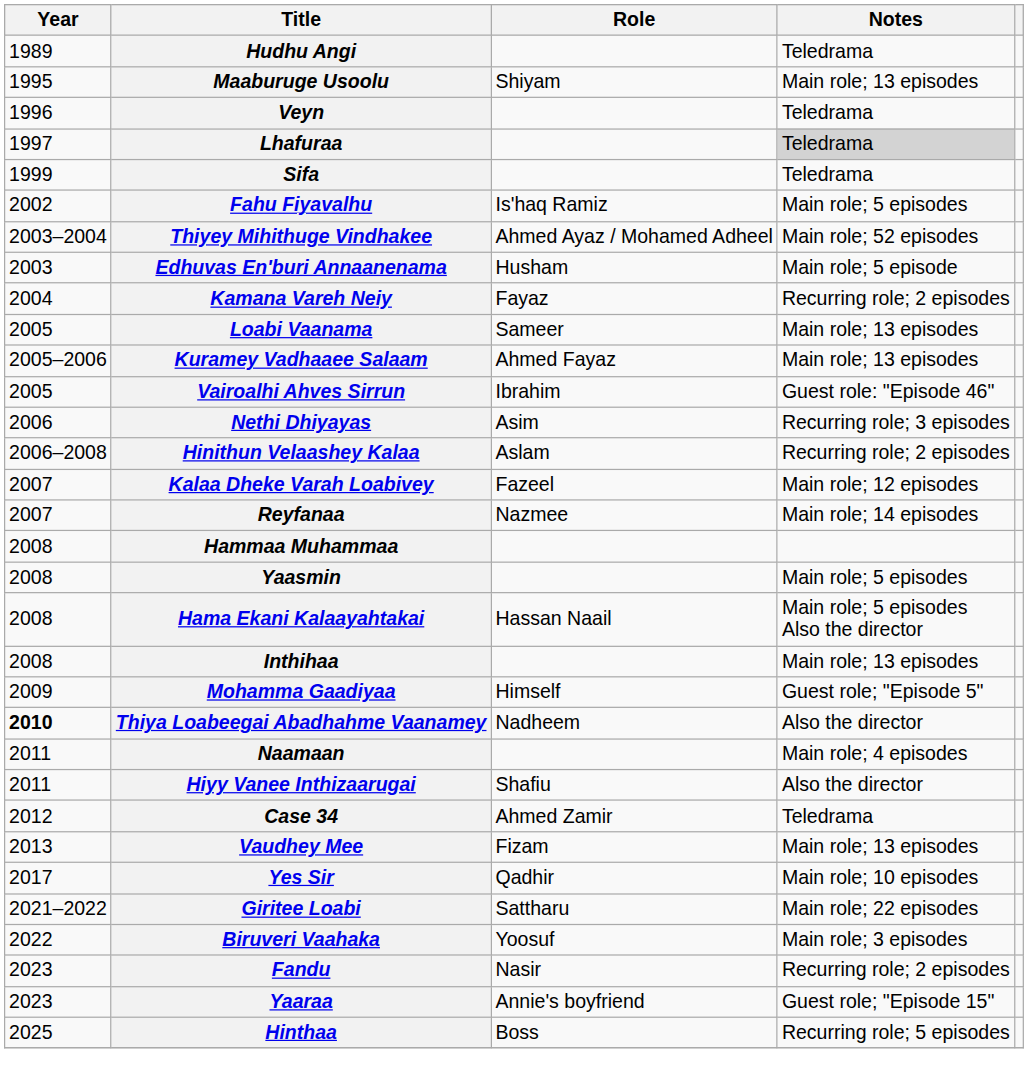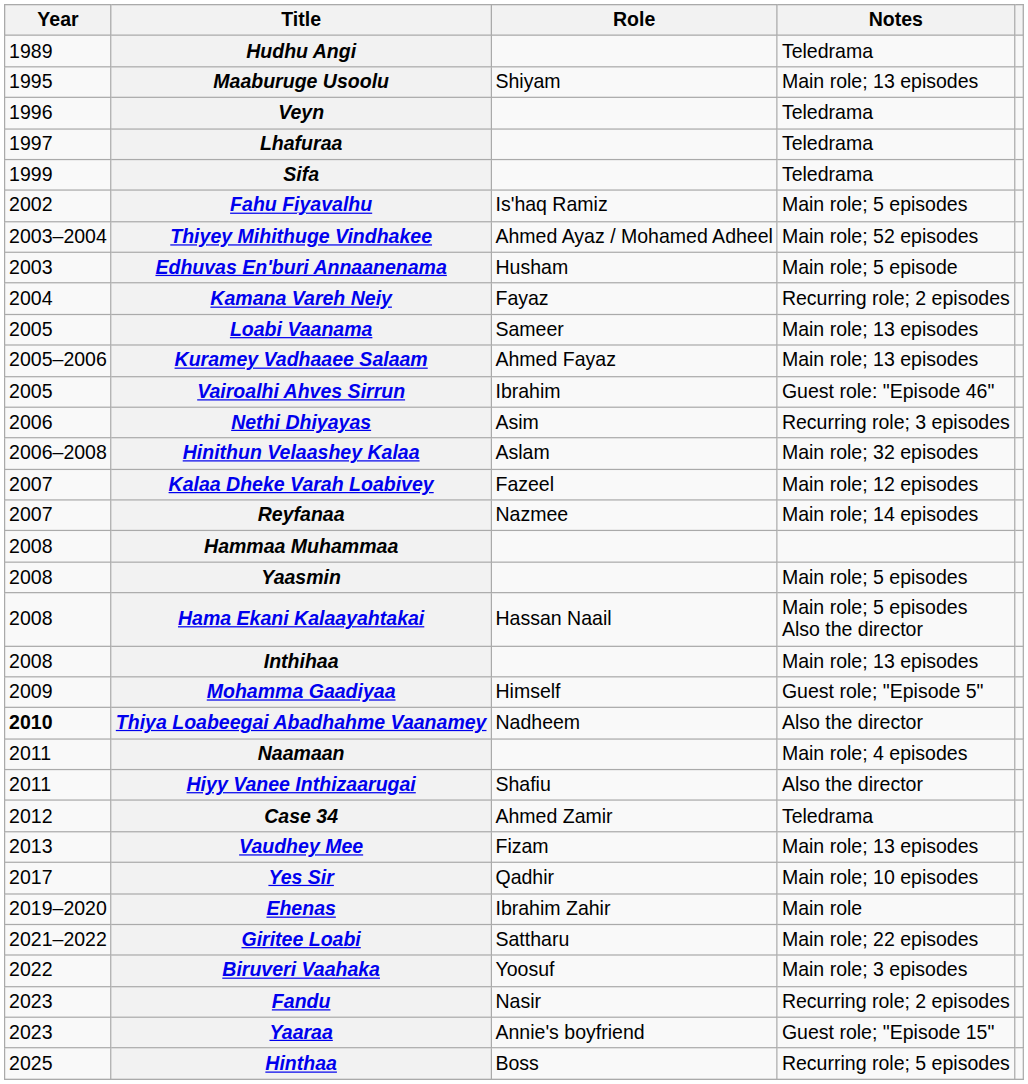 <table class="wikitable sortable plainrowheaders">
 <tr style="background:#ccc; text-align:center;">
 <th scope="col">Year</th>
 <th scope="col">Title</th>
 <th scope="col">Role</th>
 <th scope="col">Notes</th>
 <th scope="col" class="unsortable"></th>
 </tr>
 <tr>
 <td>1989</td>
 <th scope="row"><em>Hudhu Angi</em></th>
 <td></td>
 <td>Teledrama</td>
 <td></td>
 </tr>
 <tr>
 <td>1995</td>
 <th scope="row"><em>Maaburuge Usoolu</em></th>
 <td>Shiyam</td>
 <td>Main role; 13 episodes</td>
 <td></td>
 </tr>
 <tr>
 <td>1996</td>
 <th scope="row"><em>Veyn</em></th>
 <td></td>
 <td>Teledrama</td>
 <td></td>
 </tr>
 <tr>
 <td>1997</td>
 <th scope="row"><em>Lhafuraa</em></th>
 <td></td>
-<td style="background: lightgrey;">Teledrama</td>
+<td>Teledrama</td>
 <td></td>
 </tr>
 <tr>
 <td>1999</td>
 <th scope="row"><em>Sifa</em></th>
 <td></td>
 <td>Teledrama</td>
 <td></td>
 </tr>
 <tr>
 <td>2002</td>
 <th scope="row"><em><a href='#'>Fahu Fiyavalhu</a></em></th>
 <td>Is'haq Ramiz</td>
 <td>Main role; 5 episodes</td>
 <td style="text-align: center;"></td>
 </tr>
 <tr>
 <td>2003–2004</td>
 <th scope="row"><em><a href='#'>Thiyey Mihithuge Vindhakee</a></em></th>
 <td>Ahmed Ayaz / Mohamed Adheel</td>
 <td>Main role; 52 episodes</td>
 <td style="text-align: center;"></td>
 </tr>
 <tr>
 <td>2003</td>
 <th scope="row"><em><a href='#'>Edhuvas En'buri Annaanenama</a></em></th>
 <td>Husham</td>
 <td>Main role; 5 episode</td>
 <td style="text-align: center;"></td>
 </tr>
 <tr>
 <td>2004</td>
 <th scope="row"><em><a href='#'>Kamana Vareh Neiy</a></em></th>
 <td>Fayaz</td>
 <td>Recurring role; 2 episodes</td>
 <td style="text-align: center;"></td>
 </tr>
 <tr>
 <td>2005</td>
 <th scope="row"><em><a href='#'>Loabi Vaanama</a></em></th>
 <td>Sameer</td>
 <td>Main role; 13 episodes</td>
 <td style="text-align: center;"></td>
 </tr>
 <tr>
 <td>2005–2006</td>
 <th scope="row"><em><a href='#'>Kuramey Vadhaaee Salaam</a></em></th>
 <td>Ahmed Fayaz</td>
 <td>Main role; 13 episodes</td>
 <td style="text-align: center;"></td>
 </tr>
 <tr>
 <td>2005</td>
 <th scope="row"><em><a href='#'>Vairoalhi Ahves Sirrun</a></em></th>
 <td>Ibrahim</td>
 <td>Guest role: "Episode 46"</td>
 <td style="text-align: center;"></td>
 </tr>
 <tr>
 <td>2006</td>
 <th scope="row"><em><a href='#'>Nethi Dhiyayas</a></em></th>
 <td>Asim</td>
 <td>Recurring role; 3 episodes</td>
 <td style="text-align: center;"></td>
 </tr>
 <tr>
 <td>2006–2008</td>
 <th scope="row"><em><a href='#'>Hinithun Velaashey Kalaa</a></em></th>
 <td>Aslam</td>
-<td>Recurring role; 2 episodes</td>
+<td>Main role; 32 episodes</td>
 <td style="text-align: center;"></td>
 </tr>
 <tr>
 <td>2007</td>
 <th scope="row"><em><a href='#'>Kalaa Dheke Varah Loabivey</a></em></th>
 <td>Fazeel</td>
 <td>Main role; 12 episodes</td>
 <td style="text-align: center;"></td>
 </tr>
 <tr>
 <td>2007</td>
 <th scope="row"><em>Reyfanaa</em></th>
 <td>Nazmee</td>
 <td>Main role; 14 episodes</td>
 <td style="text-align: center;"></td>
 </tr>
 <tr>
 <td>2008</td>
 <th scope="row"><em>Hammaa Muhammaa</em></th>
 <td></td>
 <td></td>
 <td style="text-align: center;"></td>
 </tr>
 <tr>
 <td>2008</td>
 <th scope="row"><em>Yaasmin</em></th>
 <td></td>
 <td>Main role; 5 episodes</td>
 <td style="text-align: center;"></td>
 </tr>
 <tr>
 <td>2008</td>
 <th scope="row"><em><a href='#'>Hama Ekani Kalaayahtakai</a></em></th>
 <td>Hassan Naail</td>
 <td>Main role; 5 episodes<br>Also the director</td>
 <td style="text-align: center;"></td>
 </tr>
 <tr>
 <td>2008</td>
 <th scope="row"><em>Inthihaa</em></th>
 <td></td>
 <td>Main role; 13 episodes</td>
 <td style="text-align: center;"></td>
 </tr>
 <tr>
 <td>2009</td>
 <th scope="row"><em><a href='#'>Mohamma Gaadiyaa</a></em></th>
 <td>Himself</td>
 <td>Guest role; "Episode 5"</td>
 <td style="text-align: center;"></td>
 </tr>
 <tr>
 <td><strong>2010</strong></td>
 <th scope="row"><em><a href='#'>Thiya Loabeegai Abadhahme Vaanamey</a></em></th>
 <td>Nadheem</td>
 <td>Also the director</td>
 <td style="text-align: center;"></td>
 </tr>
 <tr>
 <td>2011</td>
 <th scope="row"><em>Naamaan</em></th>
 <td></td>
 <td>Main role; 4 episodes</td>
 <td style="text-align: center;"></td>
 </tr>
 <tr>
 <td>2011</td>
 <th scope="row"><em><a href='#'>Hiyy Vanee Inthizaarugai</a></em></th>
 <td>Shafiu</td>
 <td>Also the director</td>
 <td style="text-align: center;"></td>
 </tr>
 <tr>
 <td>2012</td>
 <th scope="row"><em>Case 34</em></th>
 <td>Ahmed Zamir</td>
 <td>Teledrama</td>
 <td style="text-align: center;"></td>
 </tr>
 <tr>
 <td>2013</td>
 <th scope="row"><em><a href='#'>Vaudhey Mee</a></em></th>
 <td>Fizam</td>
 <td>Main role; 13 episodes</td>
 <td style="text-align: center;"></td>
 </tr>
 <tr>
 <td>2017</td>
 <th scope="row"><em><a href='#'>Yes Sir</a></em></th>
 <td>Qadhir</td>
 <td>Main role; 10 episodes</td>
 <td style="text-align: center;"></td>
 </tr>
 <tr>
+<td>2019–2020</td>
+<th scope="row"><em><a href='#'>Ehenas</a></em></th>
+<td>Ibrahim Zahir</td>
+<td>Main role</td>
+<td style="text-align: center;"></td>
+</tr>
+<tr>
 <td>2021–2022</td>
 <th scope="row"><em><a href='#'>Giritee Loabi</a></em></th>
 <td>Sattharu</td>
 <td>Main role; 22 episodes</td>
 <td style="text-align: center;"></td>
 </tr>
 <tr>
 <td>2022</td>
 <th scope="row"><em><a href='#'>Biruveri Vaahaka</a></em></th>
 <td>Yoosuf</td>
 <td>Main role; 3 episodes</td>
 <td style="text-align: center;"></td>
 </tr>
 <tr>
 <td>2023</td>
 <th scope="row"><em><a href='#'>Fandu</a></em></th>
 <td>Nasir</td>
 <td>Recurring role; 2 episodes</td>
 <td style="text-align:center;"></td>
 </tr>
 <tr>
 <td>2023</td>
 <th scope="row"><em><a href='#'>Yaaraa</a></em></th>
 <td>Annie's boyfriend</td>
 <td>Guest role; "Episode 15"</td>
 <td style="text-align: center;"></td>
 </tr>
 <tr>
 <td>2025</td>
 <th scope="row"><em><a href='#'>Hinthaa</a></em></th>
 <td>Boss</td>
 <td>Recurring role; 5 episodes</td>
 <td style="text-align: center;"></td>
 </tr>
 <tr>
 </tr>
 </table>
